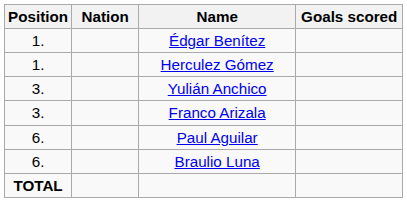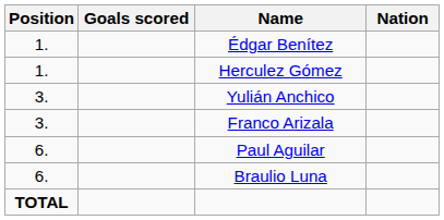 <table class="wikitable" style="font-size: 95%; text-align: center;">
 <tr>
 <th width=60>Position</th>
+<th width=100>Goals scored</th>
+<th width=150>Name</th>
 <th width=60>Nation</th>
-<th width=150>Name</th>
-<th width=100>Goals scored</th>
 </tr>
 <tr>
 <td>1.</td>
 <td></td>
 <td><a href='#'>Édgar Benítez</a></td>
 <td></td>
 </tr>
 <tr>
 <td>1.</td>
 <td></td>
 <td><a href='#'>Herculez Gómez</a></td>
 <td></td>
 </tr>
 <tr>
 <td>3.</td>
 <td></td>
 <td><a href='#'>Yulián Anchico</a></td>
 <td></td>
 </tr>
 <tr>
 <td>3.</td>
 <td></td>
 <td><a href='#'>Franco Arizala</a></td>
 <td></td>
 </tr>
 <tr>
 <td>6.</td>
 <td></td>
 <td><a href='#'>Paul Aguilar</a></td>
 <td></td>
 </tr>
 <tr>
 <td>6.</td>
 <td></td>
 <td><a href='#'>Braulio Luna</a></td>
 <td></td>
 </tr>
 <tr>
 <td><strong>TOTAL</strong></td>
 <td></td>
 <td></td>
 <td></td>
 </tr>
 </table>
